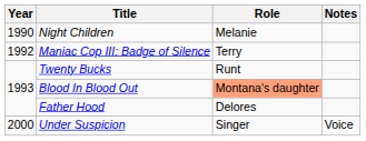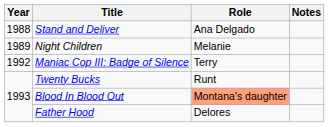 <table class="wikitable sortable">
 <tr>
 <th>Year</th>
 <th>Title</th>
 <th>Role</th>
 <th class="unsortable">Notes</th>
 </tr>
 <tr>
-<td>1990</td>
+<td>1988</td>
+<td><em><a href='#'>Stand and Deliver</a></em></td>
+<td>Ana Delgado</td>
+<td></td>
+</tr>
+<tr>
+<td>1989</td>
 <td><em>Night Children</em></td>
 <td>Melanie</td>
 <td></td>
 </tr>
 <tr>
 <td>1992</td>
 <td><em><a href='#'>Maniac Cop III: Badge of Silence</a></em></td>
 <td>Terry</td>
 <td></td>
 </tr>
 <tr>
 <td rowspan="3">1993</td>
 <td><em><a href='#'>Twenty Bucks</a></em></td>
 <td>Runt</td>
 <td></td>
 </tr>
 <tr>
 <td><em><a href='#'>Blood In Blood Out</a></em></td>
 <td style="background: lightsalmon;">Montana's daughter</td>
 <td></td>
 </tr>
 <tr>
 <td><em><a href='#'>Father Hood</a></em></td>
 <td>Delores</td>
 <td></td>
 </tr>
-<tr>
-<td>2000</td>
-<td><em><a href='#'>Under Suspicion</a></em></td>
-<td>Singer</td>
-<td>Voice</td>
-</tr>
 </table>
